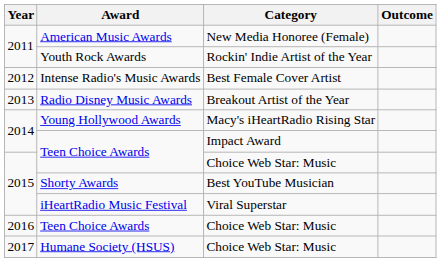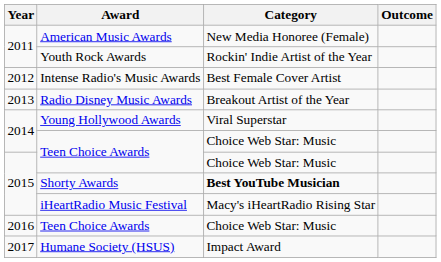 <table class="wikitable">
 <tr>
 <th>Year</th>
 <th>Award</th>
 <th>Category</th>
 <th>Outcome</th>
 </tr>
 <tr>
 <td rowspan="2">2011</td>
 <td><a href='#'>American Music Awards</a></td>
 <td>New Media Honoree (Female)</td>
 <td></td>
 </tr>
 <tr>
 <td>Youth Rock Awards</td>
 <td>Rockin' Indie Artist of the Year</td>
 <td></td>
 </tr>
 <tr>
 <td>2012</td>
 <td>Intense Radio's Music Awards</td>
 <td>Best Female Cover Artist</td>
 <td></td>
 </tr>
 <tr>
 <td>2013</td>
 <td><a href='#'>Radio Disney Music Awards</a></td>
 <td>Breakout Artist of the Year</td>
 <td></td>
 </tr>
 <tr>
 <td rowspan="2">2014</td>
 <td><a href='#'>Young Hollywood Awards</a></td>
-<td>Macy's iHeartRadio Rising Star</td>
+<td>Viral Superstar</td>
 <td></td>
 </tr>
 <tr>
 <td rowspan="2"><a href='#'>Teen Choice Awards</a></td>
-<td>Impact Award</td>
+<td>Choice Web Star: Music</td>
 <td></td>
 </tr>
 <tr>
 <td rowspan="3">2015</td>
 <td>Choice Web Star: Music</td>
 <td></td>
 </tr>
 <tr>
 <td><a href='#'>Shorty Awards</a></td>
-<td>Best YouTube Musician</td>
+<td><strong>Best YouTube Musician</strong></td>
 <td></td>
 </tr>
 <tr>
 <td><a href='#'>iHeartRadio Music Festival</a></td>
-<td>Viral Superstar</td>
+<td>Macy's iHeartRadio Rising Star</td>
 <td></td>
 </tr>
 <tr>
 <td>2016</td>
 <td><a href='#'>Teen Choice Awards</a></td>
 <td>Choice Web Star: Music</td>
 <td></td>
 </tr>
 <tr>
 <td>2017</td>
 <td><a href='#'>Humane Society (HSUS)</a></td>
-<td>Choice Web Star: Music</td>
+<td>Impact Award</td>
 <td></td>
 </tr>
 </table>
